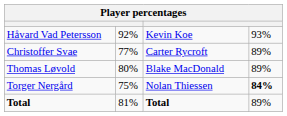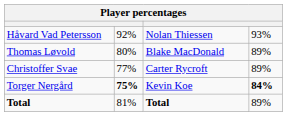 <table class="wikitable">
 <tr>
 <th colspan="4" style="width:400px;">Player percentages</th>
 </tr>
 <tr>
 <th colspan="2" style="width:200px;"></th>
 <th colspan="2" style="width:200px;"></th>
 </tr>
 <tr>
 <td><a href='#'>Håvard Vad Petersson</a></td>
 <td>92%</td>
-<td><a href='#'>Kevin Koe</a></td>
+<td><a href='#'>Nolan Thiessen</a></td>
 <td>93%</td>
+</tr>
+<tr>
+<td><a href='#'>Thomas Løvold</a></td>
+<td>80%</td>
+<td><a href='#'>Blake MacDonald</a></td>
+<td>89%</td>
 </tr>
 <tr>
 <td><a href='#'>Christoffer Svae</a></td>
 <td>77%</td>
 <td><a href='#'>Carter Rycroft</a></td>
 <td>89%</td>
 </tr>
 <tr>
-<td><a href='#'>Thomas Løvold</a></td>
-<td>80%</td>
-<td><a href='#'>Blake MacDonald</a></td>
-<td>89%</td>
-</tr>
-<tr>
 <td><a href='#'>Torger Nergård</a></td>
-<td>75%</td>
-<td><a href='#'>Nolan Thiessen</a></td>
+<td><strong>75%</strong></td>
+<td><a href='#'>Kevin Koe</a></td>
 <td><strong>84%</strong></td>
 </tr>
 <tr>
 <td><strong>Total</strong></td>
 <td>81%</td>
 <td><strong>Total</strong></td>
 <td>89%</td>
 </tr>
 </table>
